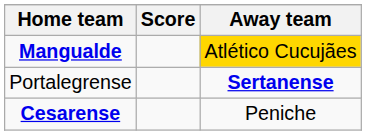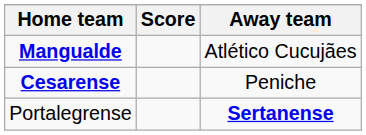 <table class="wikitable" style="text-align: center">
 <tr>
 </tr>
 <tr>
 <th>Home team</th>
 <th>Score</th>
 <th>Away team</th>
 </tr>
 <tr>
 <td><strong><a href='#'>Mangualde</a></strong> </td>
 <td></td>
-<td style="background: gold;">Atlético Cucujães </td>
+<td>Atlético Cucujães </td>
+</tr>
+<tr>
+<td><strong><a href='#'>Cesarense</a></strong> </td>
+<td></td>
+<td>Peniche </td>
 </tr>
 <tr>
 <td>Portalegrense </td>
 <td></td>
 <td><strong><a href='#'>Sertanense</a></strong> </td>
 </tr>
-<tr>
-<td><strong><a href='#'>Cesarense</a></strong> </td>
-<td></td>
-<td>Peniche </td>
-</tr>
 </table>
